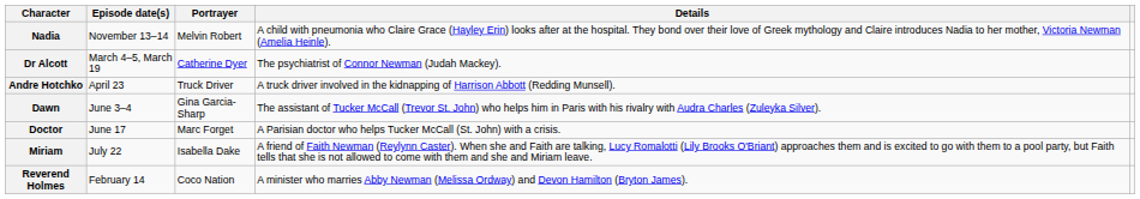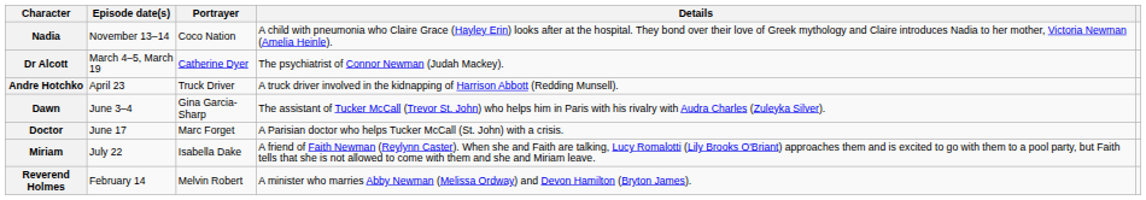 <table class="wikitable plainrowheaders" style="font-size:90%">
 <tr valign="top">
 <th scope="col">Character</th>
 <th scope="col">Episode date(s)</th>
 <th scope="col">Portrayer</th>
 <th scope="col">Details</th>
 <th scope="col"></th>
 </tr>
 <tr>
 <th scope="row">Nadia</th>
 <td>November 13–14</td>
-<td>Melvin Robert</td>
+<td>Coco Nation</td>
 <td>A child with pneumonia who Claire Grace (<a href='#'>Hayley Erin</a>) looks after at the hospital. They bond over their love of Greek mythology and Claire introduces Nadia to her mother, <a href='#'>Victoria Newman</a> (<a href='#'>Amelia Heinle</a>).</td>
 <td style="text-align:center;"></td>
 </tr>
 <tr>
 <th scope="row">Dr Alcott</th>
 <td>March 4–5, March 19</td>
 <td><a href='#'>Catherine Dyer</a></td>
 <td>The psychiatrist of <a href='#'>Connor Newman</a> (Judah Mackey).</td>
 <td style="text-align:center;"></td>
 </tr>
 <tr>
 <th scope="row">Andre Hotchko</th>
 <td>April 23</td>
 <td>Truck Driver</td>
 <td>A truck driver involved in the kidnapping of <a href='#'>Harrison Abbott</a> (Redding Munsell).</td>
 <td style="text-align:center;"></td>
 </tr>
 <tr>
 <th scope="row">Dawn</th>
 <td>June 3–4</td>
 <td>Gina Garcia-Sharp</td>
 <td>The assistant of <a href='#'>Tucker McCall</a> (<a href='#'>Trevor St. John</a>) who helps him in Paris with his rivalry with <a href='#'>Audra Charles</a> (<a href='#'>Zuleyka Silver</a>).</td>
 <td style="text-align:center;"></td>
 </tr>
 <tr>
 <th scope="row">Doctor</th>
 <td>June 17</td>
 <td>Marc Forget</td>
 <td>A Parisian doctor who helps Tucker McCall (St. John) with a crisis.</td>
 <td style="text-align:center;"></td>
 </tr>
 <tr>
 <th scope="row">Miriam</th>
 <td>July 22</td>
 <td>Isabella Dake</td>
 <td>A friend of <a href='#'>Faith Newman</a> (<a href='#'>Reylynn Caster</a>). When she and Faith are talking, <a href='#'>Lucy Romalotti</a> (<a href='#'>Lily Brooks O'Briant</a>) approaches them and is excited to go with them to a pool party, but Faith tells that she is not allowed to come with them and she and Miriam leave.</td>
 <td style="text-align:center;"></td>
 </tr>
 <tr>
 <th scope="row">Reverend Holmes</th>
 <td>February 14</td>
-<td>Coco Nation</td>
+<td>Melvin Robert</td>
 <td>A minister who marries <a href='#'>Abby Newman</a> (<a href='#'>Melissa Ordway</a>) and <a href='#'>Devon Hamilton</a> (<a href='#'>Bryton James</a>).</td>
 <td style="text-align:center;"></td>
 </tr>
 </table>
